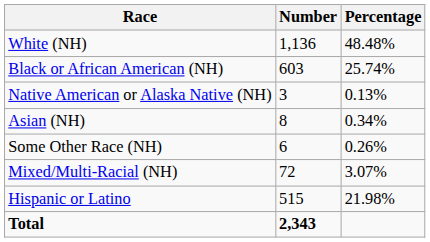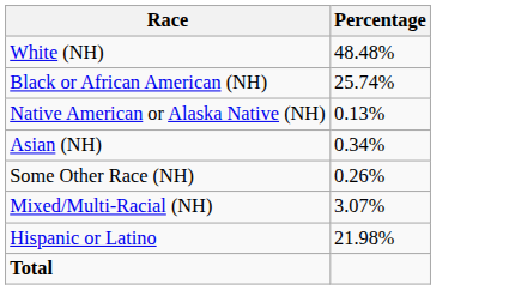 <table class="wikitable">
 <tr>
 <th>Race</th>
-<th>Number</th>
 <th>Percentage</th>
 </tr>
 <tr>
 <td><a href='#'>White</a> (NH)</td>
-<td>1,136</td>
 <td>48.48%</td>
 </tr>
 <tr>
 <td><a href='#'>Black or African American</a> (NH)</td>
-<td>603</td>
 <td>25.74%</td>
 </tr>
 <tr>
 <td><a href='#'>Native American</a> or <a href='#'>Alaska Native</a> (NH)</td>
-<td>3</td>
 <td>0.13%</td>
 </tr>
 <tr>
 <td><a href='#'>Asian</a> (NH)</td>
-<td>8</td>
 <td>0.34%</td>
 </tr>
 <tr>
 <td>Some Other Race (NH)</td>
-<td>6</td>
 <td>0.26%</td>
 </tr>
 <tr>
 <td><a href='#'>Mixed/Multi-Racial</a> (NH)</td>
-<td>72</td>
 <td>3.07%</td>
 </tr>
 <tr>
 <td><a href='#'>Hispanic or Latino</a></td>
-<td>515</td>
 <td>21.98%</td>
 </tr>
 <tr>
 <td><strong>Total</strong></td>
-<td><strong>2,343</strong></td>
 <td></td>
 </tr>
 </table>
